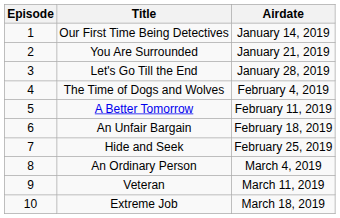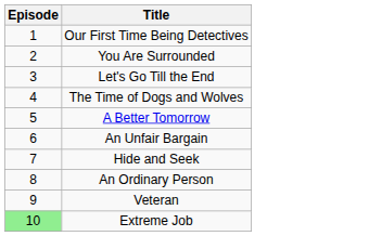 <table class="wikitable" style="text-align:center;">
 <tr>
 <th>Episode</th>
 <th>Title</th>
-<th>Airdate</th>
 </tr>
 <tr>
 <td>1</td>
 <td>Our First Time Being Detectives</td>
-<td>January 14, 2019</td>
 </tr>
 <tr>
 <td>2</td>
 <td>You Are Surrounded</td>
-<td>January 21, 2019</td>
 </tr>
 <tr>
 <td>3</td>
 <td>Let's Go Till the End</td>
-<td>January 28, 2019</td>
 </tr>
 <tr>
 <td>4</td>
 <td>The Time of Dogs and Wolves</td>
-<td>February 4, 2019</td>
 </tr>
 <tr>
 <td>5</td>
 <td><a href='#'>A Better Tomorrow</a></td>
-<td>February 11, 2019</td>
 </tr>
 <tr>
 <td>6</td>
 <td>An Unfair Bargain</td>
-<td>February 18, 2019</td>
 </tr>
 <tr>
 <td>7</td>
 <td>Hide and Seek</td>
-<td>February 25, 2019</td>
 </tr>
 <tr>
 <td>8</td>
 <td>An Ordinary Person</td>
-<td>March 4, 2019</td>
 </tr>
 <tr>
 <td>9</td>
 <td>Veteran</td>
-<td>March 11, 2019</td>
 </tr>
 <tr>
-<td>10</td>
+<td style="background: lightgreen;">10</td>
 <td>Extreme Job</td>
-<td>March 18, 2019</td>
 </tr>
 </table>
